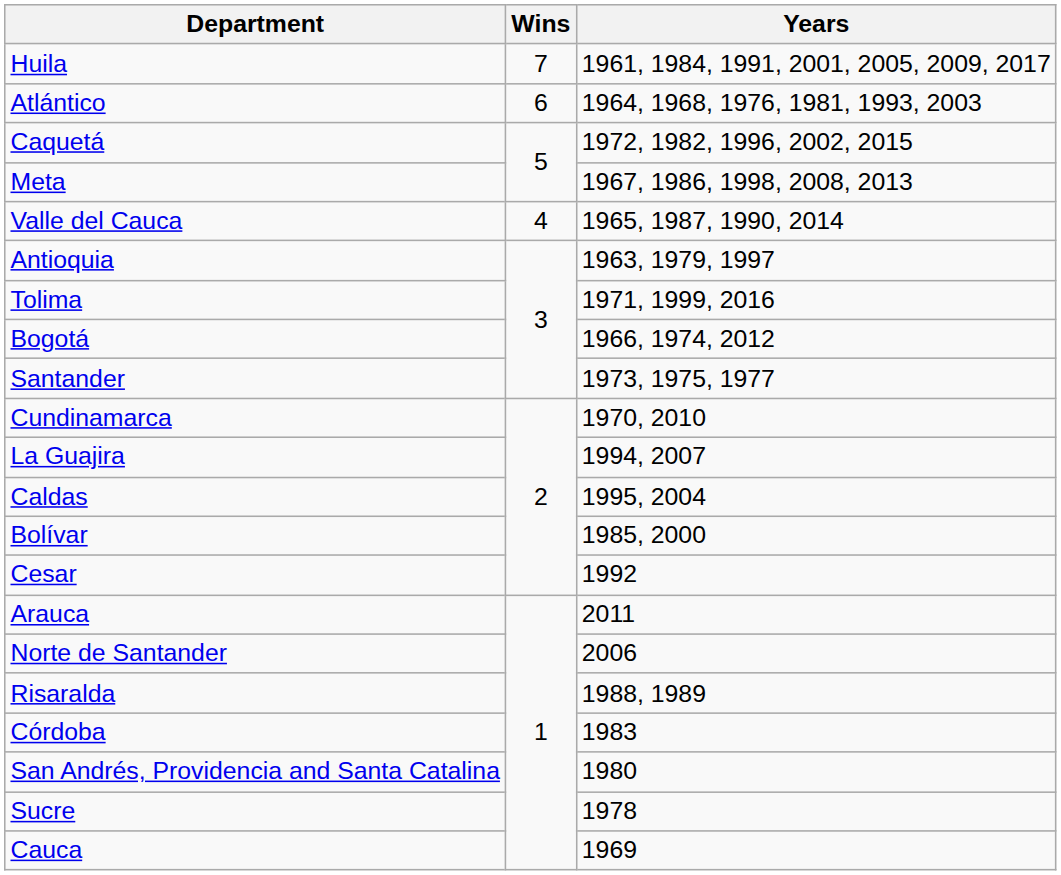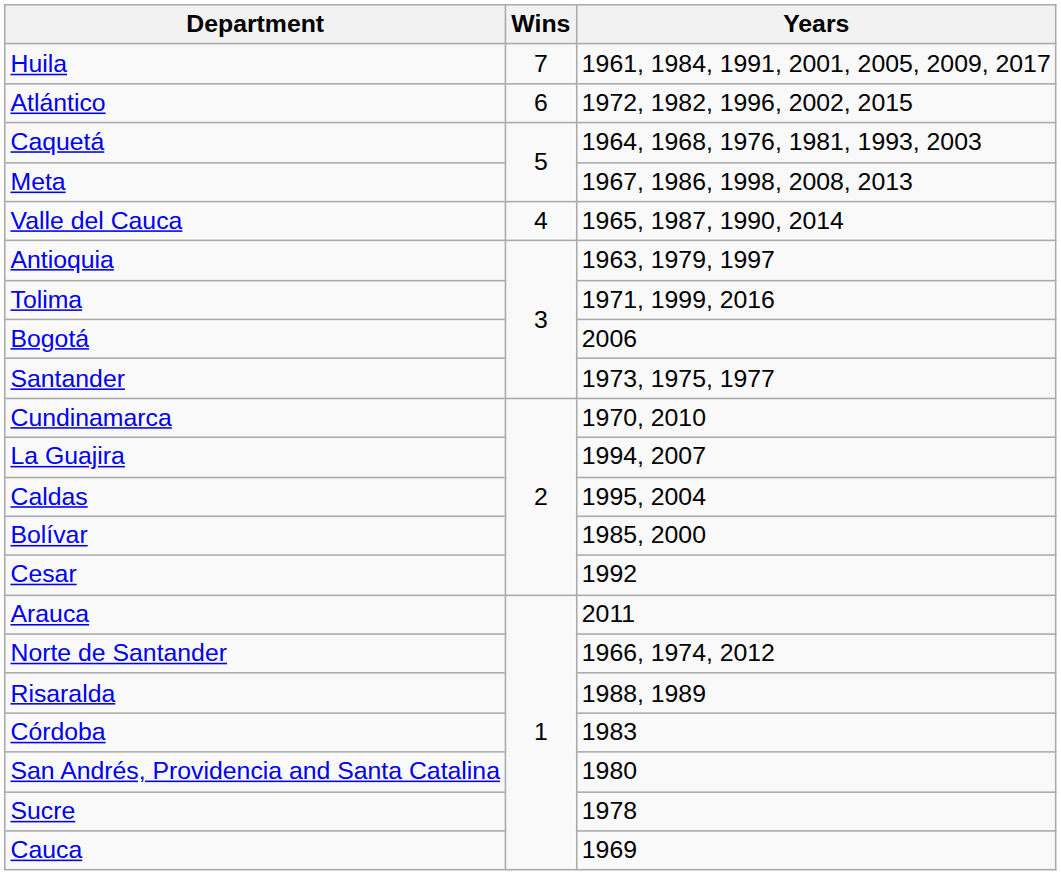 <table class="wikitable" style="font-size:100%">
 <tr>
 <th>Department</th>
 <th>Wins</th>
 <th>Years</th>
 </tr>
 <tr>
 <td><a href='#'>Huila</a></td>
 <td align=center rowspan=1>7</td>
 <td>1961, 1984, 1991, 2001, 2005, 2009, 2017</td>
 </tr>
 <tr>
 <td><a href='#'>Atlántico</a></td>
 <td align=center rowspan=1>6</td>
-<td>1964, 1968, 1976, 1981, 1993, 2003</td>
+<td>1972, 1982, 1996, 2002, 2015</td>
 </tr>
 <tr>
 <td><a href='#'>Caquetá</a></td>
 <td align=center rowspan=2>5</td>
-<td>1972, 1982, 1996, 2002, 2015</td>
+<td>1964, 1968, 1976, 1981, 1993, 2003</td>
 </tr>
 <tr>
 <td><a href='#'>Meta</a></td>
 <td>1967, 1986, 1998, 2008, 2013</td>
 </tr>
 <tr>
 <td><a href='#'>Valle del Cauca</a></td>
 <td align=center rowspan=1>4</td>
 <td>1965, 1987, 1990, 2014</td>
 </tr>
 <tr>
 <td><a href='#'>Antioquia</a></td>
 <td align=center rowspan=4>3</td>
 <td>1963, 1979, 1997</td>
 </tr>
 <tr>
 <td><a href='#'>Tolima</a></td>
 <td>1971, 1999, 2016</td>
 </tr>
 <tr>
 <td><a href='#'>Bogotá</a></td>
-<td>1966, 1974, 2012</td>
+<td>2006</td>
 </tr>
 <tr>
 <td><a href='#'>Santander</a></td>
 <td>1973, 1975, 1977</td>
 </tr>
 <tr>
 <td><a href='#'>Cundinamarca</a></td>
 <td align=center rowspan=5>2</td>
 <td>1970, 2010</td>
 </tr>
 <tr>
 <td><a href='#'>La Guajira</a></td>
 <td>1994, 2007</td>
 </tr>
 <tr>
 <td><a href='#'>Caldas</a></td>
 <td>1995, 2004</td>
 </tr>
 <tr>
 <td><a href='#'>Bolívar</a></td>
 <td>1985, 2000</td>
 </tr>
 <tr>
 <td><a href='#'>Cesar</a></td>
 <td>1992</td>
 </tr>
 <tr>
 <td><a href='#'>Arauca</a></td>
 <td align=center rowspan=7>1</td>
 <td>2011</td>
 </tr>
 <tr>
 <td><a href='#'>Norte de Santander</a></td>
-<td>2006</td>
+<td>1966, 1974, 2012</td>
 </tr>
 <tr>
 <td><a href='#'>Risaralda</a></td>
 <td>1988, 1989</td>
 </tr>
 <tr>
 <td><a href='#'>Córdoba</a></td>
 <td>1983</td>
 </tr>
 <tr>
 <td><a href='#'>San Andrés, Providencia and Santa Catalina</a></td>
 <td>1980</td>
 </tr>
 <tr>
 <td><a href='#'>Sucre</a></td>
 <td>1978</td>
 </tr>
 <tr>
 <td><a href='#'>Cauca</a></td>
 <td>1969</td>
 </tr>
 </table>
